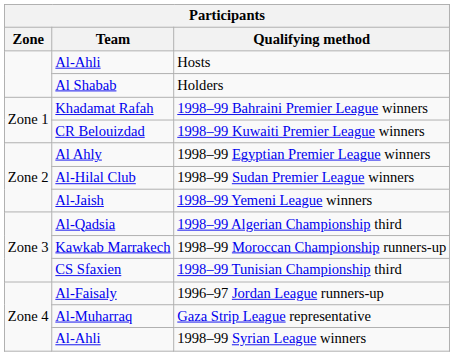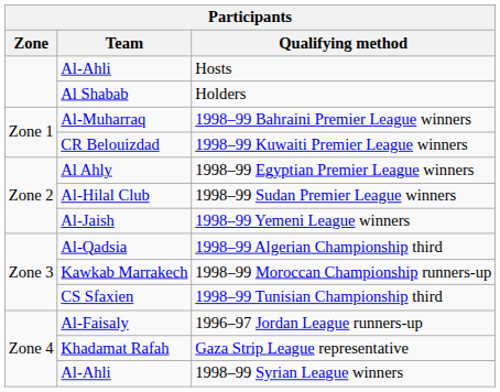 <table class="wikitable">
 <tr>
 <th colspan=4>Participants</th>
 </tr>
 <tr>
 <th>Zone</th>
 <th>Team</th>
 <th>Qualifying method</th>
 </tr>
 <tr>
 <td rowspan=2></td>
 <td> <a href='#'>Al-Ahli</a></td>
 <td>Hosts</td>
 </tr>
 <tr>
 <td> <a href='#'>Al Shabab</a></td>
 <td>Holders</td>
 </tr>
 <tr>
 <td rowspan=2>Zone 1</td>
-<td> <a href='#'>Khadamat Rafah</a></td>
+<td> <a href='#'>Al-Muharraq</a></td>
 <td><a href='#'>1998–99 Bahraini Premier League</a> winners</td>
 </tr>
 <tr>
 <td> <a href='#'>CR Belouizdad</a></td>
 <td><a href='#'>1998–99 Kuwaiti Premier League</a> winners</td>
 </tr>
 <tr>
 <td rowspan=3>Zone 2</td>
 <td> <a href='#'>Al Ahly</a></td>
 <td>1998–99 <a href='#'>Egyptian Premier League</a> winners</td>
 </tr>
 <tr>
 <td> <a href='#'>Al-Hilal Club</a></td>
 <td>1998–99 <a href='#'>Sudan Premier League</a> winners</td>
 </tr>
 <tr>
 <td> <a href='#'>Al-Jaish</a></td>
 <td><a href='#'>1998–99 Yemeni League</a> winners</td>
 </tr>
 <tr>
 <td rowspan=3>Zone 3</td>
 <td> <a href='#'>Al-Qadsia</a></td>
 <td><a href='#'>1998–99 Algerian Championship</a> third</td>
 </tr>
 <tr>
 <td> <a href='#'>Kawkab Marrakech</a></td>
 <td>1998–99 <a href='#'>Moroccan Championship</a> runners-up</td>
 </tr>
 <tr>
 <td> <a href='#'>CS Sfaxien</a></td>
 <td><a href='#'>1998–99 Tunisian Championship</a> third</td>
 </tr>
 <tr>
 <td rowspan=3>Zone 4</td>
 <td> <a href='#'>Al-Faisaly</a></td>
 <td>1996–97 <a href='#'>Jordan League</a> runners-up</td>
 </tr>
 <tr>
-<td> <a href='#'>Al-Muharraq</a></td>
+<td> <a href='#'>Khadamat Rafah</a></td>
 <td><a href='#'>Gaza Strip League</a> representative</td>
 </tr>
 <tr>
 <td> <a href='#'>Al-Ahli</a></td>
 <td>1998–99 <a href='#'>Syrian League</a> winners</td>
 </tr>
 </table>
